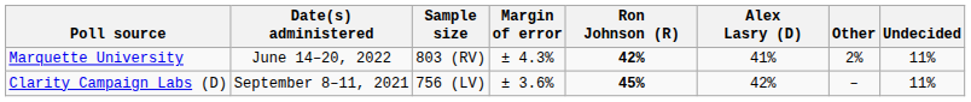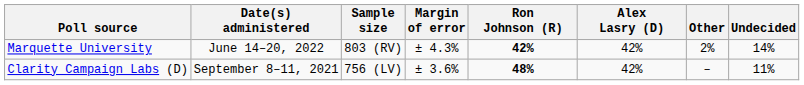 <table class="wikitable" style="font-size:90%;text-align:center;">
 <tr style="vertical-align:bottom">
 <th>Poll source</th>
 <th>Date(s)<br>administered</th>
 <th>Sample<br>size</th>
 <th>Margin<br>of error</th>
 <th style="width:100px;">Ron<br>Johnson (R)</th>
 <th style="width:100px;">Alex<br>Lasry (D)</th>
 <th>Other</th>
 <th>Undecided</th>
 </tr>
 <tr>
 <td style="text-align:left;"><a href='#'>Marquette University</a></td>
 <td>June 14–20, 2022</td>
 <td>803 (RV)</td>
 <td>± 4.3%</td>
 <td><strong>42%</strong></td>
-<td>41%</td>
+<td>42%</td>
 <td>2%</td>
-<td>11%</td>
+<td>14%</td>
 </tr>
 <tr>
 <td style="text-align:left;"><a href='#'>Clarity Campaign Labs</a> (D)</td>
 <td>September 8–11, 2021</td>
 <td>756 (LV)</td>
 <td>± 3.6%</td>
-<td><strong>45%</strong></td>
+<td><strong>48%</strong></td>
 <td>42%</td>
 <td>–</td>
 <td>11%</td>
 </tr>
 </table>
